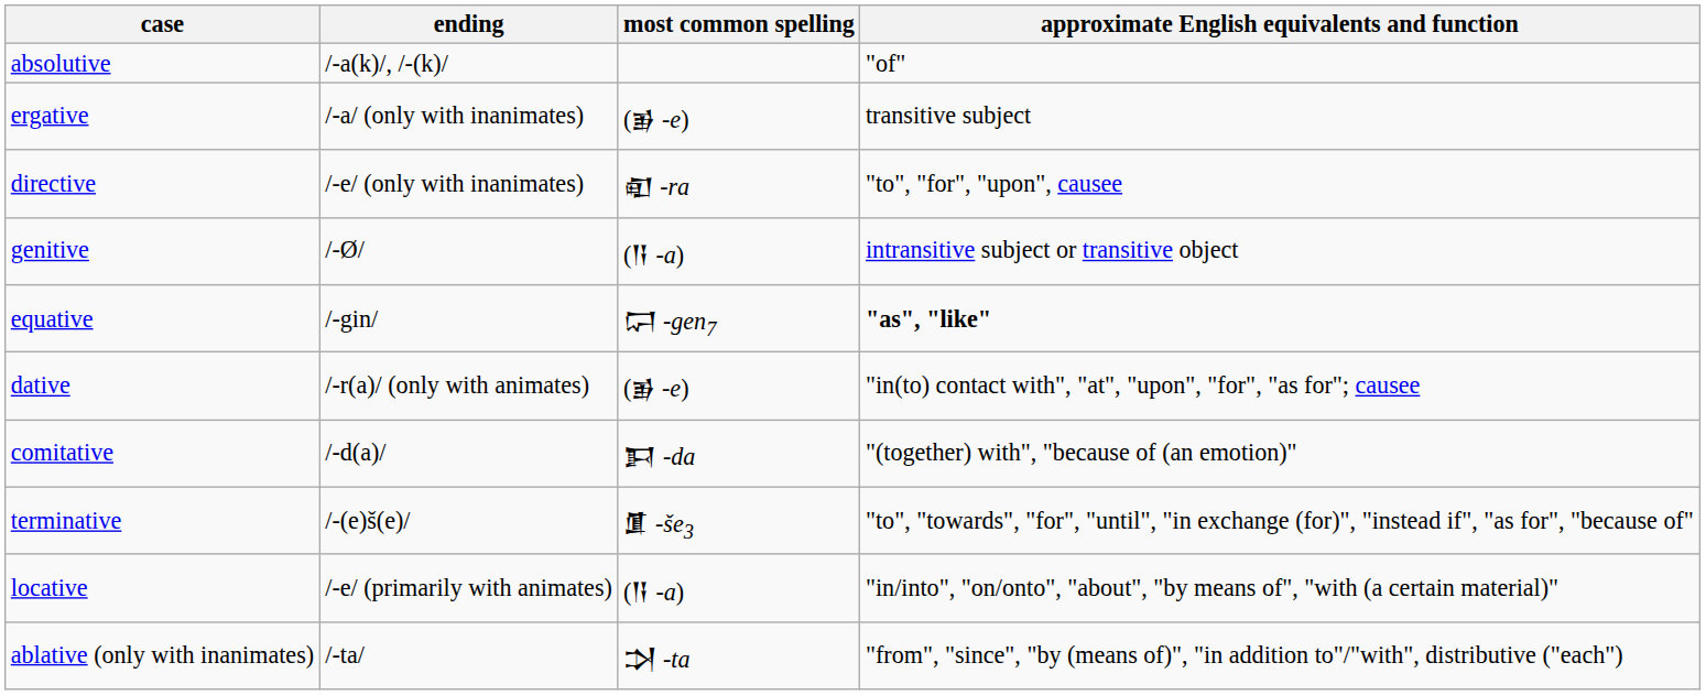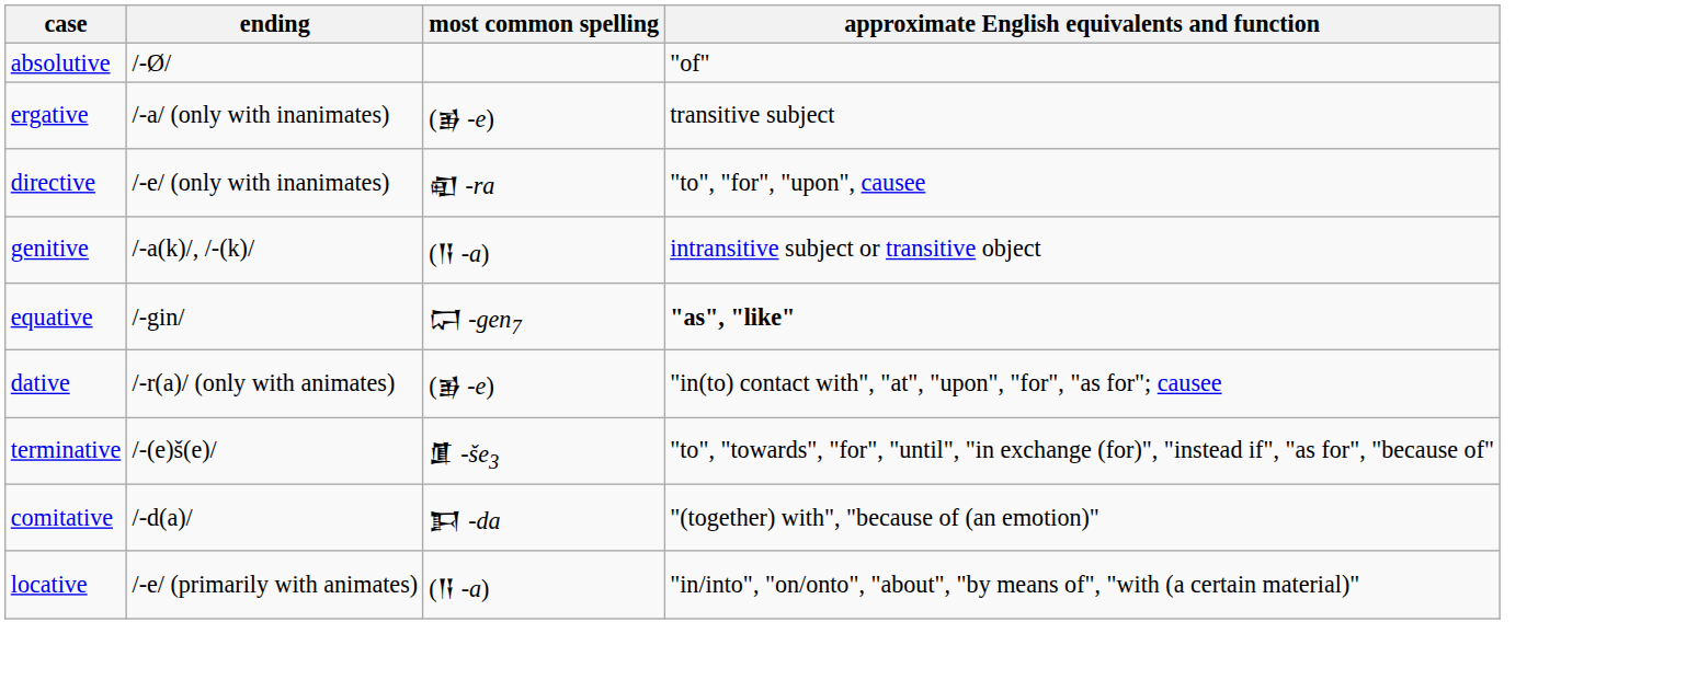 <table class="wikitable">
 <tr>
 <th>case</th>
 <th>ending</th>
 <th>most common spelling</th>
 <th>approximate English equivalents and function</th>
 </tr>
 <tr>
 <td><a href='#'>absolutive</a></td>
-<td>/-a(k)/, /-(k)/</td>
+<td>/-Ø/</td>
 <td></td>
 <td>"of"</td>
 </tr>
 <tr>
 <td><a href='#'>ergative</a></td>
 <td>/-a/ (only with inanimates)</td>
 <td>(𒂊 <em>-e</em>)</td>
 <td>transitive subject</td>
 </tr>
 <tr>
 <td><a href='#'>directive</a></td>
 <td>/-e/ (only with inanimates)</td>
 <td>𒊏 <em>-ra</em></td>
 <td>"to", "for", "upon", <a href='#'>causee</a></td>
 </tr>
 <tr>
 <td><a href='#'>genitive</a></td>
-<td>/-Ø/</td>
+<td>/-a(k)/, /-(k)/</td>
 <td>(𒀀 <em>-a</em>)</td>
 <td><a href='#'>intransitive</a> subject or <a href='#'>transitive</a> object</td>
 </tr>
 <tr>
 <td><a href='#'>equative</a></td>
 <td>/-gin/</td>
 <td>𒁶 -<em>gen<sub>7</sub></em></td>
 <td><strong>"as", "like"</strong></td>
 </tr>
 <tr>
 <td><a href='#'>dative</a></td>
 <td>/-r(a)/ (only with animates)</td>
 <td>(𒂊 <em>-e</em>)</td>
 <td>"in(to) contact with", "at", "upon", "for", "as for"; <a href='#'>causee</a></td>
 </tr>
 <tr>
+<td><a href='#'>terminative</a></td>
+<td>/-(e)š(e)/</td>
+<td>𒂠 <em>-še<sub>3</sub></em></td>
+<td>"to", "towards", "for", "until", "in exchange (for)", "instead if", "as for", "because of"</td>
+</tr>
+<tr>
 <td><a href='#'>comitative</a></td>
 <td>/-d(a)/</td>
 <td>𒁕 <em>-da</em></td>
 <td>"(together) with", "because of (an emotion)"</td>
-</tr>
-<tr>
-<td><a href='#'>terminative</a></td>
-<td>/-(e)š(e)/</td>
-<td>𒂠 <em>-še<sub>3</sub></em></td>
-<td>"to", "towards", "for", "until", "in exchange (for)", "instead if", "as for", "because of"</td>
 </tr>
 <tr>
 <td><a href='#'>locative</a></td>
 <td>/-e/ (primarily with animates)</td>
 <td>(𒀀 <em>-a</em>)</td>
 <td>"in/into", "on/onto", "about", "by means of", "with (a certain material)"</td>
 </tr>
-<tr>
-<td><a href='#'>ablative</a> (only with inanimates)</td>
-<td>/-ta/</td>
-<td>𒋫 <em>-ta</em></td>
-<td>"from", "since", "by (means of)", "in addition to"/"with", distributive ("each")</td>
-</tr>
 </table>
